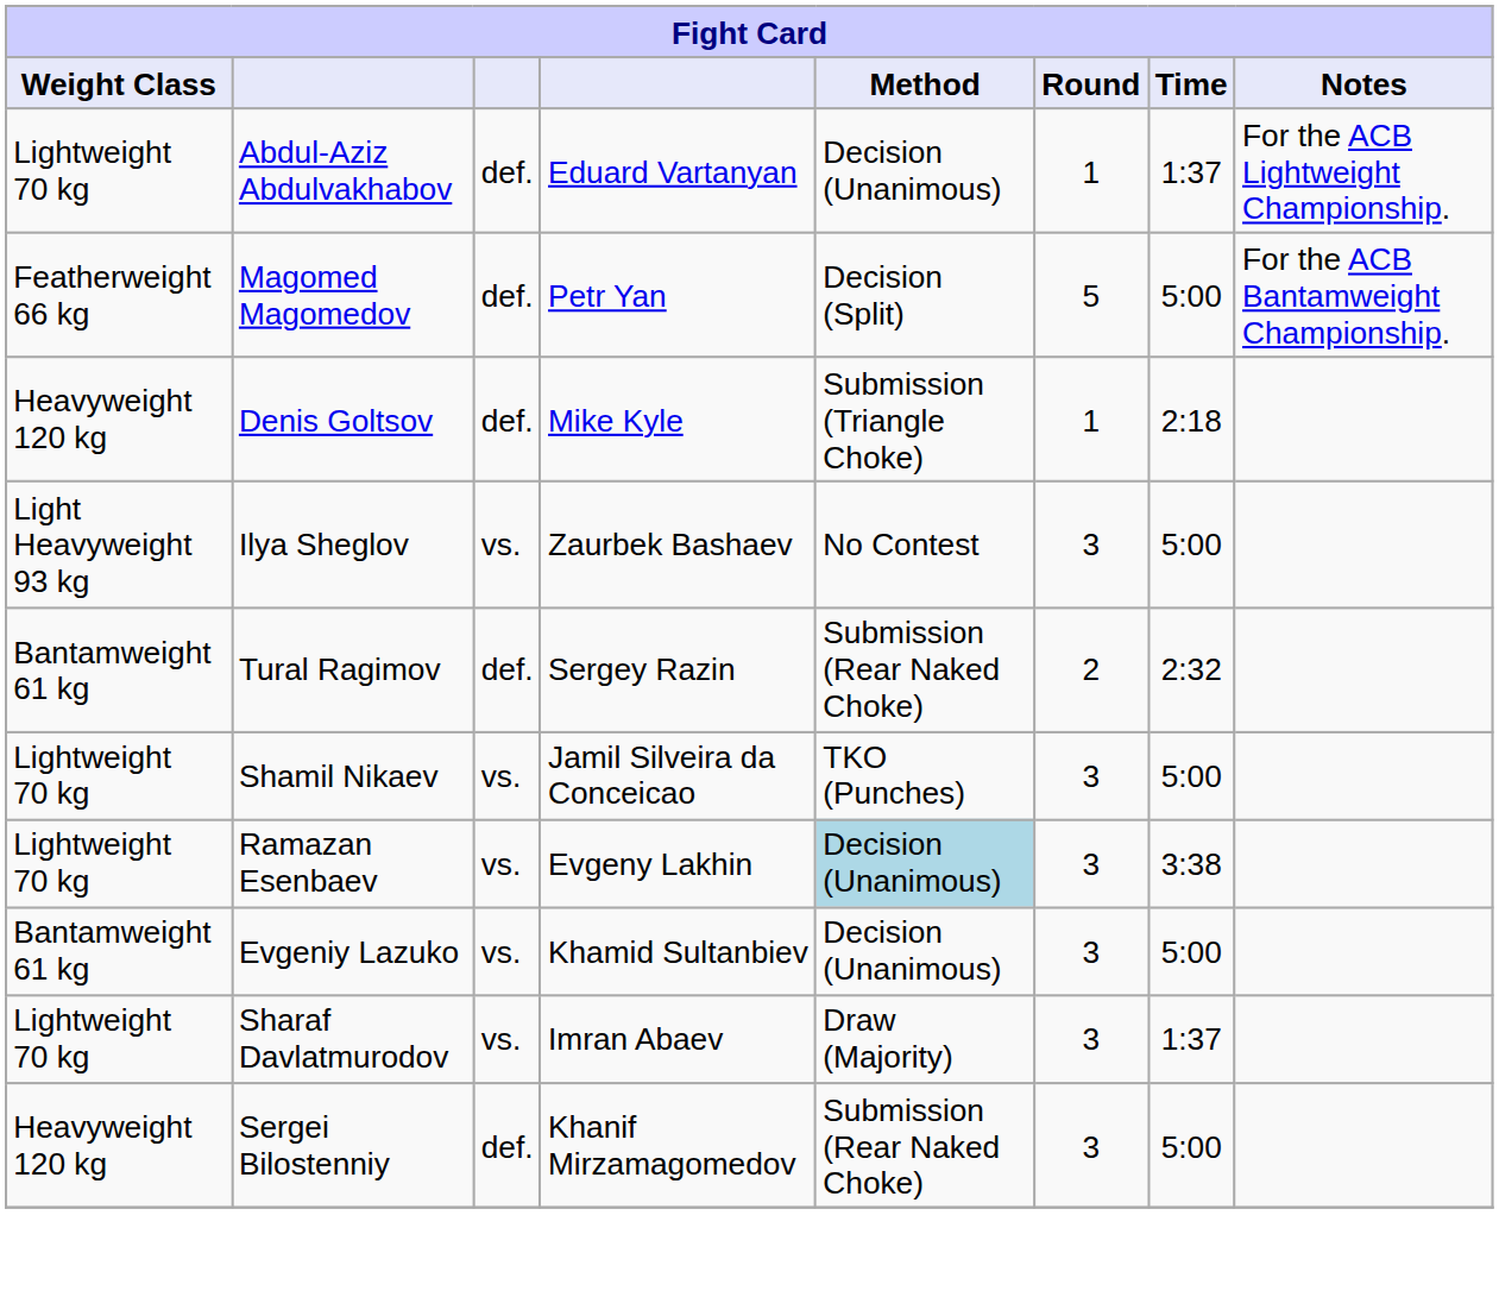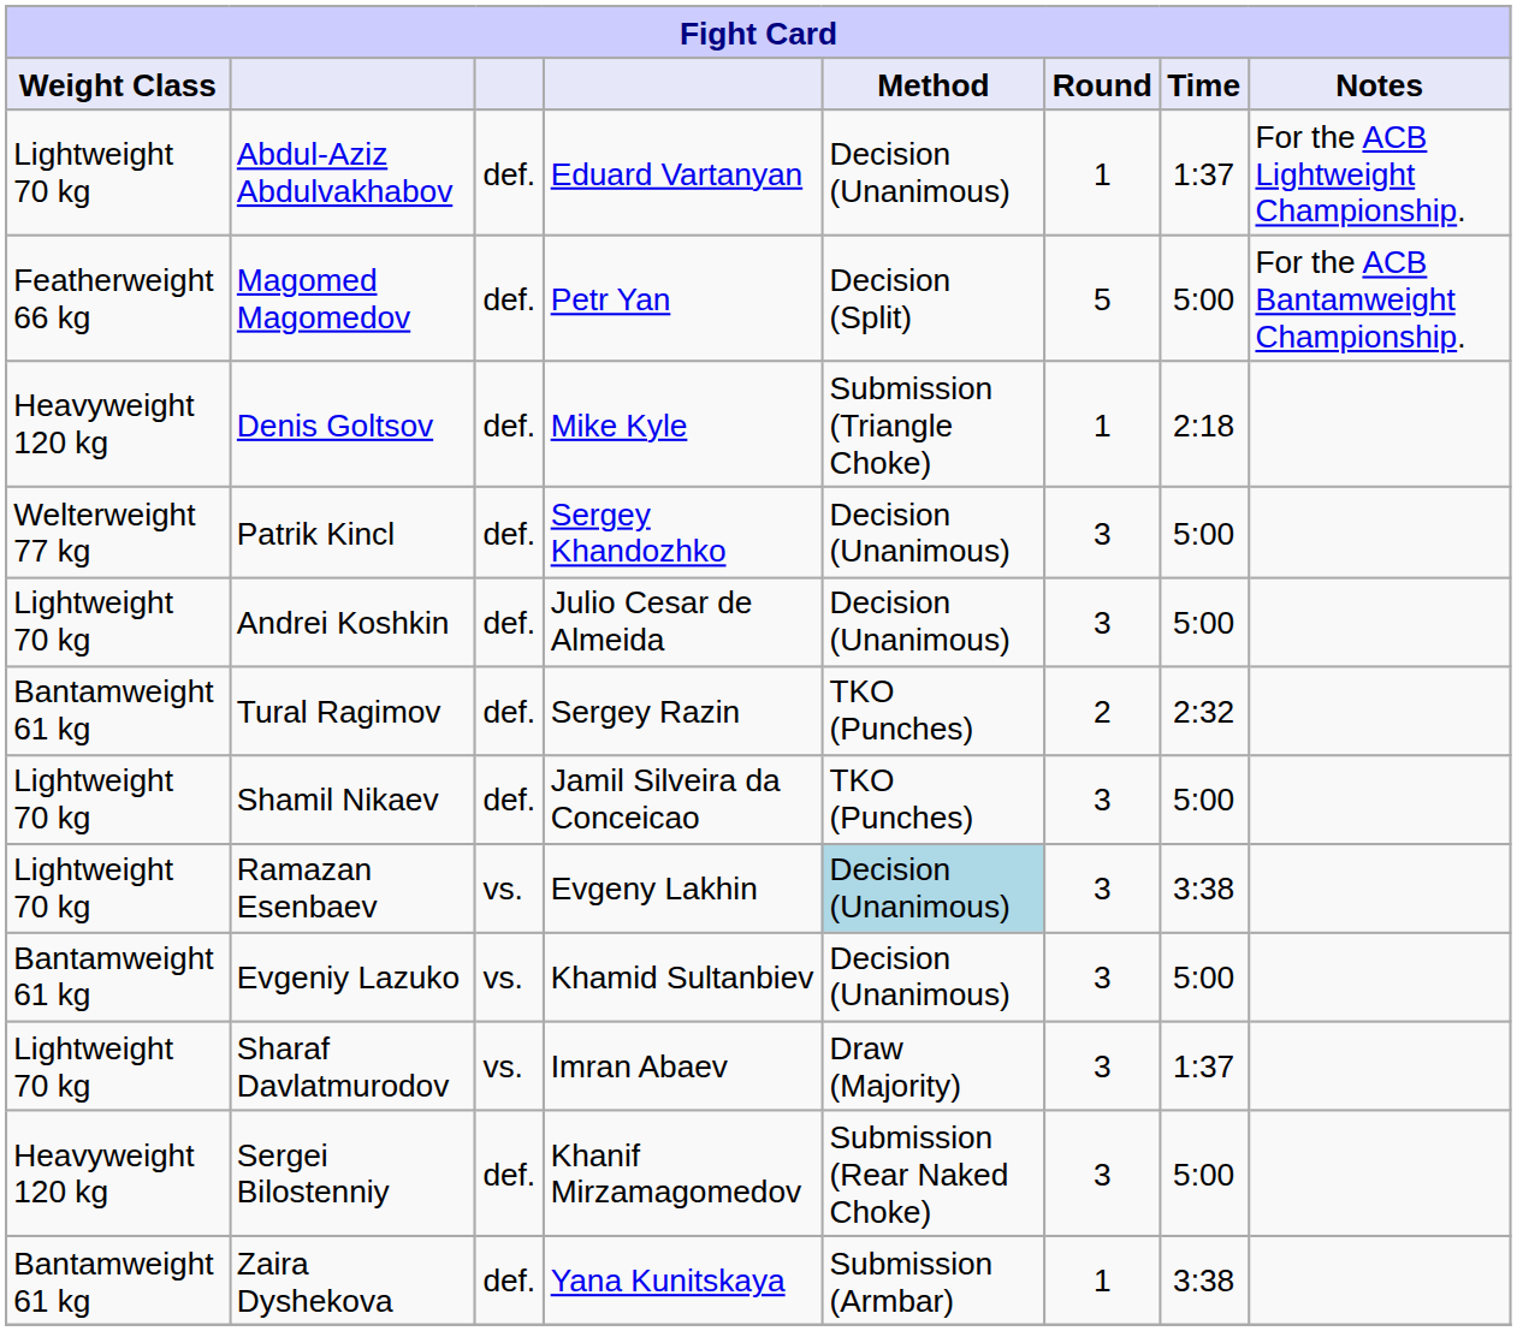 <table class="wikitable" style="font-size: 80%;">
 <tr>
 <th colspan="8" style="background-color: #ccf; color: #000080; text-align: center;"><strong>Fight Card</strong></th>
 </tr>
 <tr>
 <th colspan="1" style="background-color: #E6E8FA; color: #000000; text-align: center;">Weight Class</th>
 <th colspan="1" style="background-color: #E6E8FA; color: #000000; text-align: center;"></th>
 <th colspan="1" style="background-color: #E6E8FA; color: #000000; text-align: center;"></th>
 <th colspan="1" style="background-color: #E6E8FA; color: #000000; text-align: center;"></th>
 <th colspan="1" style="background-color: #E6E8FA; color: #000000; text-align: center;">Method</th>
 <th colspan="1" style="background-color: #E6E8FA; color: #000000; text-align: center;">Round</th>
 <th colspan="1" style="background-color: #E6E8FA; color: #000000; text-align: center;">Time</th>
 <th colspan="1" style="background-color: #E6E8FA; color: #000000; text-align: center;">Notes</th>
 </tr>
 <tr>
 <td>Lightweight 70 kg</td>
 <td> <a href='#'>Abdul-Aziz Abdulvakhabov</a></td>
 <td>def.</td>
 <td> <a href='#'>Eduard Vartanyan</a></td>
 <td>Decision (Unanimous)</td>
 <td align=center>1</td>
 <td align=center>1:37</td>
 <td>For the <a href='#'>ACB Lightweight Championship</a>.</td>
 </tr>
 <tr>
 <td>Featherweight 66 kg</td>
 <td> <a href='#'>Magomed Magomedov</a></td>
 <td>def.</td>
 <td> <a href='#'>Petr Yan</a></td>
 <td>Decision (Split)</td>
 <td align=center>5</td>
 <td align=center>5:00</td>
 <td>For the <a href='#'>ACB Bantamweight Championship</a>.</td>
 </tr>
 <tr>
 <td>Heavyweight 120 kg</td>
 <td> <a href='#'>Denis Goltsov</a></td>
 <td>def.</td>
 <td> <a href='#'>Mike Kyle</a></td>
 <td>Submission (Triangle Choke)</td>
 <td align=center>1</td>
 <td align=center>2:18</td>
 <td></td>
 </tr>
 <tr>
-<td>Light Heavyweight 93 kg</td>
-<td> Ilya Sheglov</td>
-<td>vs.</td>
-<td> Zaurbek Bashaev</td>
-<td>No Contest</td>
+<td>Welterweight 77 kg</td>
+<td> Patrik Kincl</td>
+<td>def.</td>
+<td> <a href='#'>Sergey Khandozhko</a></td>
+<td>Decision (Unanimous)</td>
+<td align=center>3</td>
+<td align=center>5:00</td>
+<td></td>
+</tr>
+<tr>
+<td>Lightweight 70 kg</td>
+<td> Andrei Koshkin</td>
+<td>def.</td>
+<td> Julio Cesar de Almeida</td>
+<td>Decision (Unanimous)</td>
 <td align=center>3</td>
 <td align=center>5:00</td>
 <td></td>
 </tr>
 <tr>
 <td>Bantamweight 61 kg</td>
 <td> Tural Ragimov</td>
 <td>def.</td>
 <td> Sergey Razin</td>
-<td>Submission (Rear Naked Choke)</td>
+<td>TKO (Punches)</td>
 <td align=center>2</td>
 <td align=center>2:32</td>
 <td></td>
 </tr>
 <tr>
 <td>Lightweight 70 kg</td>
 <td> Shamil Nikaev</td>
-<td>vs.</td>
+<td>def.</td>
 <td> Jamil Silveira da Conceicao</td>
 <td>TKO (Punches)</td>
 <td align=center>3</td>
 <td align=center>5:00</td>
 <td></td>
 </tr>
 <tr>
 <td>Lightweight 70 kg</td>
 <td> Ramazan Esenbaev</td>
 <td>vs.</td>
 <td> Evgeny Lakhin</td>
 <td style="background: lightblue;">Decision (Unanimous)</td>
 <td align=center>3</td>
 <td align=center>3:38</td>
 <td></td>
 </tr>
 <tr>
 <td>Bantamweight 61 kg</td>
 <td> Evgeniy Lazuko</td>
 <td>vs.</td>
 <td> Khamid Sultanbiev</td>
 <td>Decision (Unanimous)</td>
 <td align=center>3</td>
 <td align=center>5:00</td>
 <td></td>
 </tr>
 <tr>
 <td>Lightweight 70 kg</td>
 <td> Sharaf Davlatmurodov</td>
 <td>vs.</td>
 <td> Imran Abaev</td>
 <td>Draw (Majority)</td>
 <td align=center>3</td>
 <td align=center>1:37</td>
 <td></td>
 </tr>
 <tr>
 <td>Heavyweight 120 kg</td>
 <td> Sergei Bilostenniy</td>
 <td>def.</td>
 <td> Khanif Mirzamagomedov</td>
 <td>Submission (Rear Naked Choke)</td>
 <td align=center>3</td>
 <td align=center>5:00</td>
 <td></td>
 </tr>
 <tr>
+<td>Bantamweight 61 kg</td>
+<td> Zaira Dyshekova</td>
+<td>def.</td>
+<td> <a href='#'>Yana Kunitskaya</a></td>
+<td>Submission (Armbar)</td>
+<td align=center>1</td>
+<td align=center>3:38</td>
+<td></td>
+</tr>
+<tr>
 </tr>
 </table>
